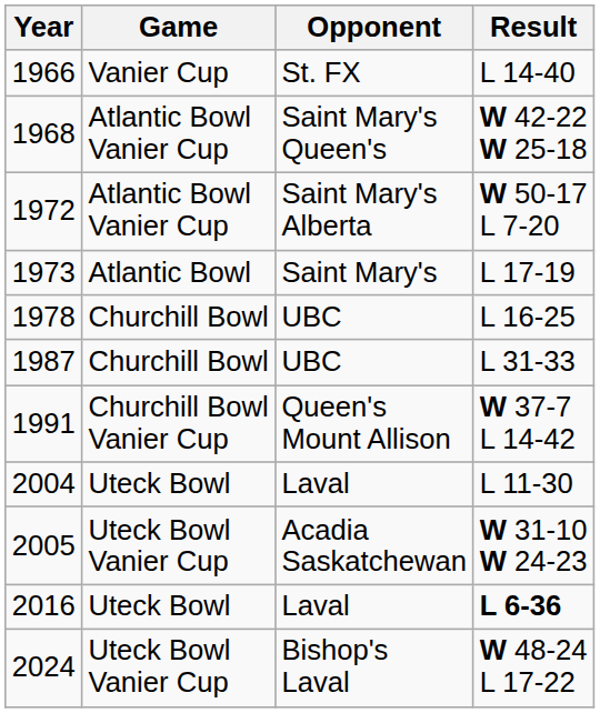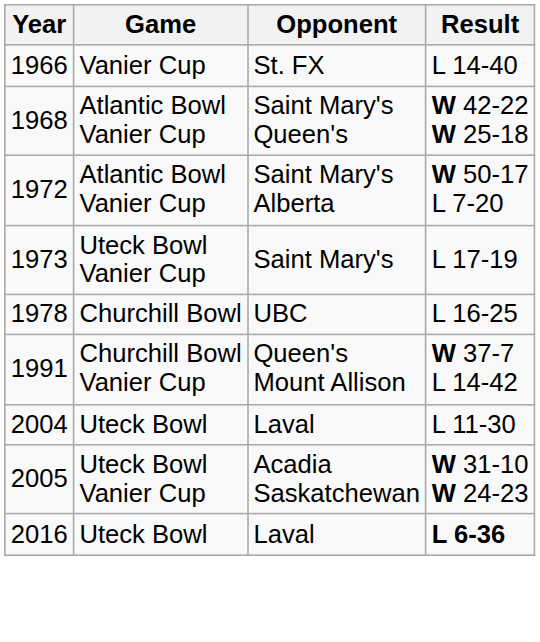 <table class="wikitable">
 <tr>
 <th>Year</th>
 <th>Game</th>
 <th>Opponent</th>
 <th>Result</th>
 </tr>
 <tr>
 <td>1966</td>
 <td>Vanier Cup</td>
 <td>St. FX</td>
 <td>L 14-40</td>
 </tr>
 <tr>
 <td>1968</td>
 <td>Atlantic Bowl<br>Vanier Cup</td>
 <td>Saint Mary's<br>Queen's</td>
 <td><strong>W</strong> 42-22<br><strong>W</strong> 25-18</td>
 </tr>
 <tr>
 <td>1972</td>
 <td>Atlantic Bowl<br>Vanier Cup</td>
 <td>Saint Mary's<br>Alberta</td>
 <td><strong>W</strong> 50-17<br>L 7-20</td>
 </tr>
 <tr>
 <td>1973</td>
-<td>Atlantic Bowl</td>
+<td>Uteck Bowl<br>Vanier Cup</td>
 <td>Saint Mary's</td>
 <td>L 17-19</td>
 </tr>
 <tr>
 <td>1978</td>
 <td>Churchill Bowl</td>
 <td>UBC</td>
 <td>L 16-25</td>
-</tr>
-<tr>
-<td>1987</td>
-<td>Churchill Bowl</td>
-<td>UBC</td>
-<td>L 31-33</td>
 </tr>
 <tr>
 <td>1991</td>
 <td>Churchill Bowl<br>Vanier Cup</td>
 <td>Queen's<br>Mount Allison</td>
 <td><strong>W</strong> 37-7<br>L 14-42</td>
 </tr>
 <tr>
 <td>2004</td>
 <td>Uteck Bowl</td>
 <td>Laval</td>
 <td>L 11-30</td>
 </tr>
 <tr>
 <td>2005</td>
 <td>Uteck Bowl<br>Vanier Cup</td>
 <td>Acadia<br>Saskatchewan</td>
 <td><strong>W</strong> 31-10<br><strong>W</strong> 24-23</td>
 </tr>
 <tr>
 <td>2016</td>
 <td>Uteck Bowl</td>
 <td>Laval</td>
 <td><strong>L 6-36</strong></td>
 </tr>
-<tr>
-<td>2024</td>
-<td>Uteck Bowl<br>Vanier Cup</td>
-<td>Bishop's<br>Laval</td>
-<td><strong>W</strong> 48-24<br>L 17-22</td>
-</tr>
 </table>
